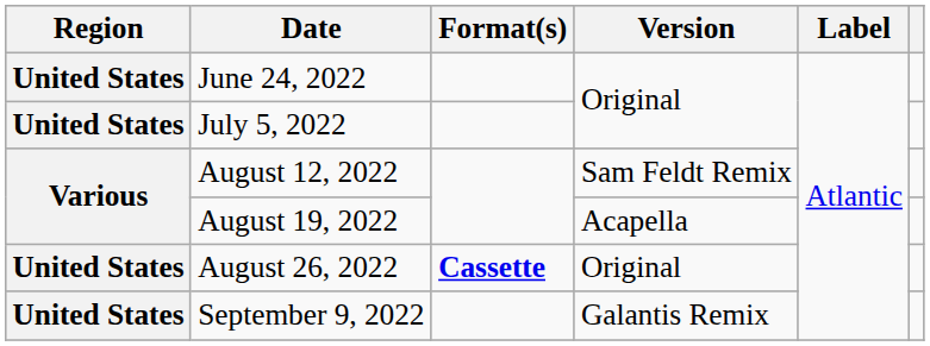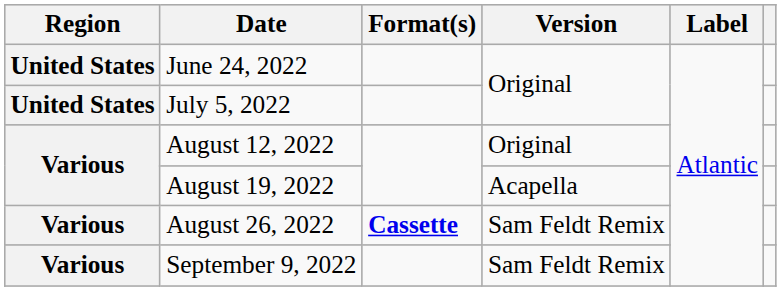 <table class="wikitable plainrowheaders">
 <tr>
 <th scope="col">Region</th>
 <th scope="col">Date</th>
 <th scope="col">Format(s)</th>
 <th scope="col">Version</th>
 <th scope="col">Label</th>
 <th scope="col"></th>
 </tr>
 <tr>
 <th scope="row">United States</th>
 <td>June 24, 2022</td>
 <td></td>
 <td rowspan="2">Original</td>
 <td rowspan="6"><a href='#'>Atlantic</a></td>
 <td style="text-align: center;"></td>
 </tr>
 <tr>
 <th scope="row">United States</th>
 <td>July 5, 2022</td>
 <td></td>
 <td style="text-align: center;"></td>
 </tr>
 <tr>
 <th scope="row" rowspan="2">Various</th>
 <td>August 12, 2022</td>
 <td rowspan="2"></td>
-<td>Sam Feldt Remix</td>
+<td>Original</td>
 <td style="text-align: center;"></td>
 </tr>
 <tr>
 <td>August 19, 2022</td>
 <td>Acapella</td>
 <td style="text-align: center;"></td>
 </tr>
 <tr>
-<th scope="row">United States</th>
+<th scope="row">Various</th>
 <td>August 26, 2022</td>
 <td><strong><a href='#'>Cassette</a></strong></td>
-<td>Original</td>
+<td>Sam Feldt Remix</td>
 <td style="text-align: center;"></td>
 </tr>
 <tr>
-<th scope="row">United States</th>
+<th scope="row">Various</th>
 <td>September 9, 2022</td>
 <td></td>
-<td>Galantis Remix</td>
+<td>Sam Feldt Remix</td>
 <td style="text-align: center;"></td>
 </tr>
 </table>
